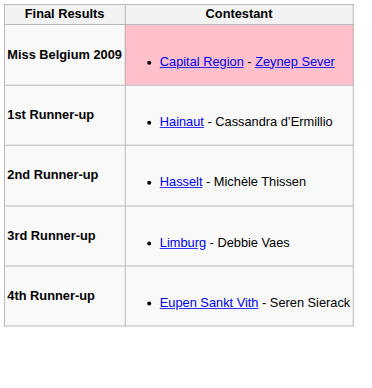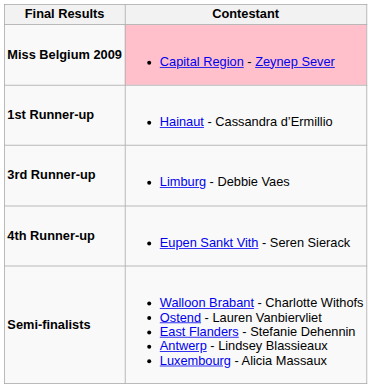 <table class="wikitable" border="1">
 <tr>
 <th>Final Results</th>
 <th>Contestant</th>
 </tr>
 <tr>
 <td><strong> Miss Belgium 2009</strong></td>
 <td style="background: pink;"><br><ul><li><a href='#'>Capital Region</a> - <a href='#'>Zeynep Sever</a></li></ul></td>
 </tr>
 <tr>
 <td><strong>1st Runner-up</strong></td>
 <td><br><ul><li><a href='#'>Hainaut</a> - Cassandra d’Ermillio</li></ul></td>
 </tr>
 <tr>
-<td><strong>2nd Runner-up</strong></td>
-<td><br><ul><li><a href='#'>Hasselt</a> - Michèle Thissen</li></ul></td>
-</tr>
-<tr>
 <td><strong>3rd Runner-up</strong></td>
 <td><br><ul><li><a href='#'>Limburg</a> - Debbie Vaes</li></ul></td>
 </tr>
 <tr>
 <td><strong>4th Runner-up</strong></td>
 <td><br><ul><li><a href='#'>Eupen Sankt Vith</a> - Seren Sierack</li></ul></td>
 </tr>
+<tr>
+<td><strong>Semi-finalists</strong></td>
+<td><br><ul><li><a href='#'>Walloon Brabant</a> - Charlotte Withofs</li><li><a href='#'>Ostend</a> - Lauren Vanbiervliet</li><li><a href='#'>East Flanders</a> - Stefanie Dehennin</li><li><a href='#'>Antwerp</a> - Lindsey Blassieaux</li><li><a href='#'>Luxembourg</a> - Alicia Massaux</li></ul></td>
+</tr>
 </table>
